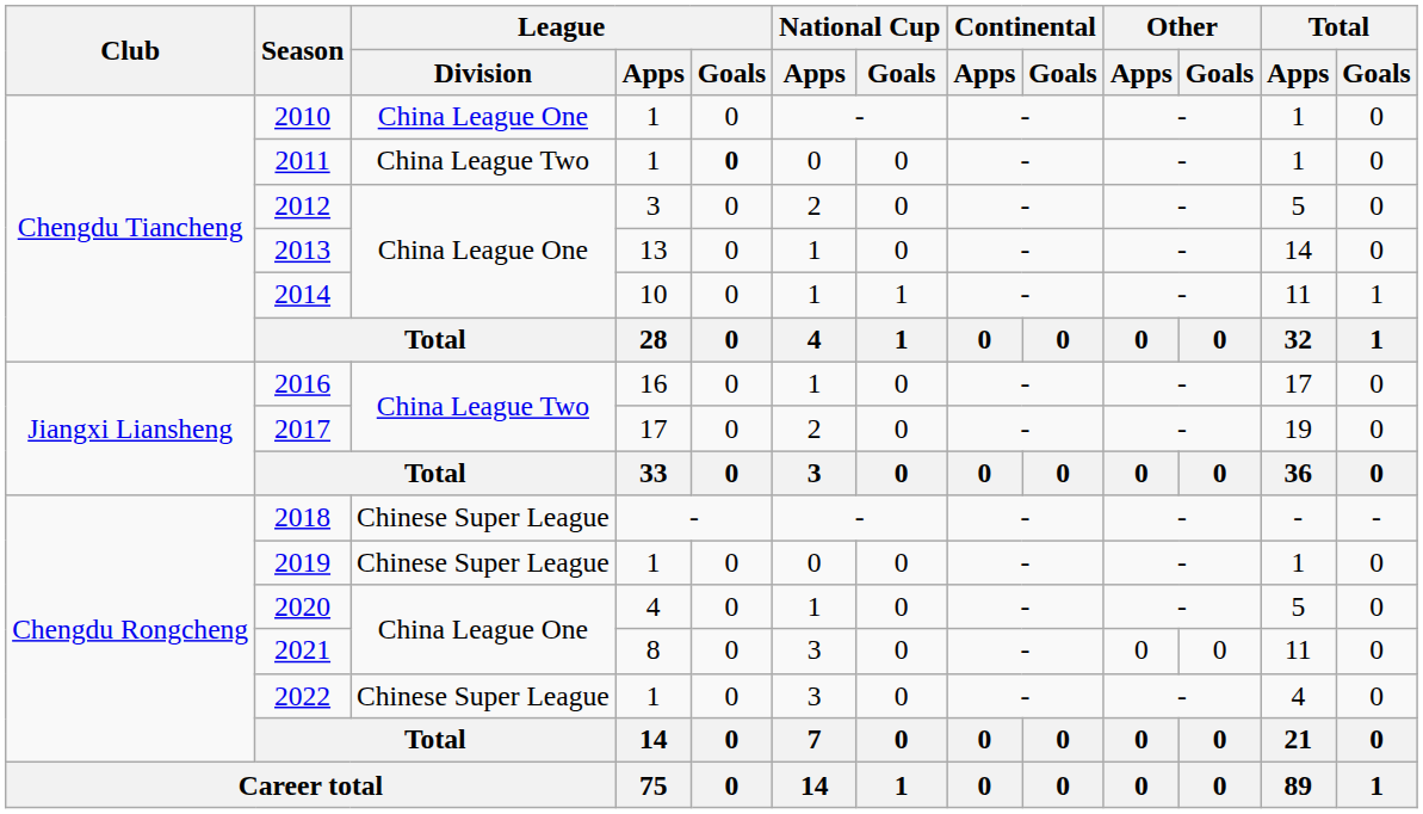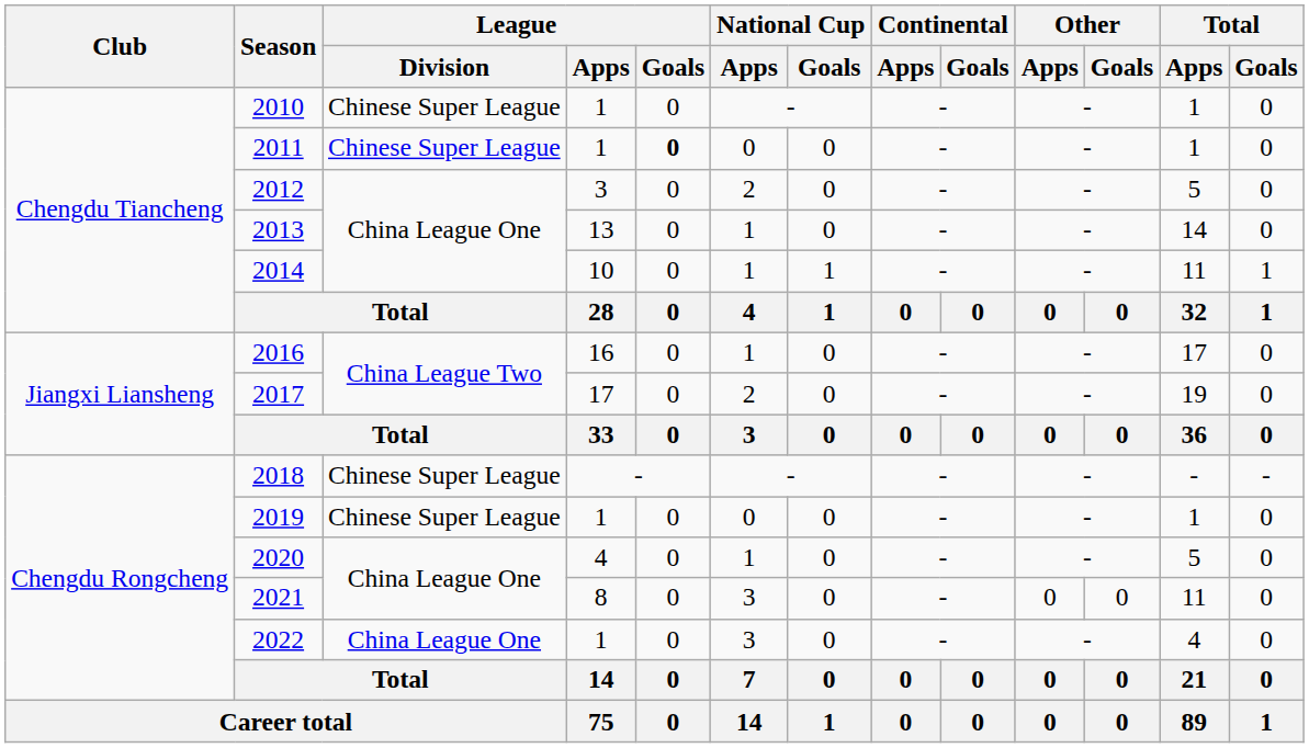 <table class="wikitable" style="text-align: center">
 <tr>
 <th rowspan="2">Club</th>
 <th rowspan="2">Season</th>
 <th colspan="3">League</th>
 <th colspan="2">National Cup</th>
 <th colspan="2">Continental</th>
 <th colspan="2">Other</th>
 <th colspan="2">Total</th>
 </tr>
 <tr>
 <th>Division</th>
 <th>Apps</th>
 <th>Goals</th>
 <th>Apps</th>
 <th>Goals</th>
 <th>Apps</th>
 <th>Goals</th>
 <th>Apps</th>
 <th>Goals</th>
 <th>Apps</th>
 <th>Goals</th>
 </tr>
 <tr>
 <td rowspan=6><a href='#'>Chengdu Tiancheng</a></td>
 <td><a href='#'>2010</a></td>
-<td><a href='#'>China League One</a></td>
+<td>Chinese Super League</td>
 <td>1</td>
 <td>0</td>
 <td colspan="2">-</td>
 <td colspan="2">-</td>
 <td colspan="2">-</td>
 <td>1</td>
 <td>0</td>
 </tr>
 <tr>
 <td><a href='#'>2011</a></td>
-<td>China League Two</td>
+<td><a href='#'>Chinese Super League</a></td>
 <td>1</td>
 <td><strong>0</strong></td>
 <td>0</td>
 <td>0</td>
 <td colspan="2">-</td>
 <td colspan="2">-</td>
 <td>1</td>
 <td>0</td>
 </tr>
 <tr>
 <td><a href='#'>2012</a></td>
 <td rowspan=3>China League One</td>
 <td>3</td>
 <td>0</td>
 <td>2</td>
 <td>0</td>
 <td colspan="2">-</td>
 <td colspan="2">-</td>
 <td>5</td>
 <td>0</td>
 </tr>
 <tr>
 <td><a href='#'>2013</a></td>
 <td>13</td>
 <td>0</td>
 <td>1</td>
 <td>0</td>
 <td colspan="2">-</td>
 <td colspan="2">-</td>
 <td>14</td>
 <td>0</td>
 </tr>
 <tr>
 <td><a href='#'>2014</a></td>
 <td>10</td>
 <td>0</td>
 <td>1</td>
 <td>1</td>
 <td colspan="2">-</td>
 <td colspan="2">-</td>
 <td>11</td>
 <td>1</td>
 </tr>
 <tr>
 <th colspan="2">Total</th>
 <th>28</th>
 <th>0</th>
 <th>4</th>
 <th>1</th>
 <th>0</th>
 <th>0</th>
 <th>0</th>
 <th>0</th>
 <th>32</th>
 <th>1</th>
 </tr>
 <tr>
 <td rowspan=3><a href='#'>Jiangxi Liansheng</a></td>
 <td><a href='#'>2016</a></td>
 <td rowspan="2"><a href='#'>China League Two</a></td>
 <td>16</td>
 <td>0</td>
 <td>1</td>
 <td>0</td>
 <td colspan="2">-</td>
 <td colspan="2">-</td>
 <td>17</td>
 <td>0</td>
 </tr>
 <tr>
 <td><a href='#'>2017</a></td>
 <td>17</td>
 <td>0</td>
 <td>2</td>
 <td>0</td>
 <td colspan="2">-</td>
 <td colspan="2">-</td>
 <td>19</td>
 <td>0</td>
 </tr>
 <tr>
 <th colspan="2">Total</th>
 <th>33</th>
 <th>0</th>
 <th>3</th>
 <th>0</th>
 <th>0</th>
 <th>0</th>
 <th>0</th>
 <th>0</th>
 <th>36</th>
 <th>0</th>
 </tr>
 <tr>
 <td rowspan=6><a href='#'>Chengdu Rongcheng</a></td>
 <td><a href='#'>2018</a></td>
 <td>Chinese Super League</td>
 <td colspan="2">-</td>
 <td colspan="2">-</td>
 <td colspan="2">-</td>
 <td colspan="2">-</td>
 <td>-</td>
 <td>-</td>
 </tr>
 <tr>
 <td><a href='#'>2019</a></td>
 <td>Chinese Super League</td>
 <td>1</td>
 <td>0</td>
 <td>0</td>
 <td>0</td>
 <td colspan="2">-</td>
 <td colspan="2">-</td>
 <td>1</td>
 <td>0</td>
 </tr>
 <tr>
 <td><a href='#'>2020</a></td>
 <td rowspan=2>China League One</td>
 <td>4</td>
 <td>0</td>
 <td>1</td>
 <td>0</td>
 <td colspan="2">-</td>
 <td colspan="2">-</td>
 <td>5</td>
 <td>0</td>
 </tr>
 <tr>
 <td><a href='#'>2021</a></td>
 <td>8</td>
 <td>0</td>
 <td>3</td>
 <td>0</td>
 <td colspan="2">-</td>
 <td>0</td>
 <td>0</td>
 <td>11</td>
 <td>0</td>
 </tr>
 <tr>
 <td><a href='#'>2022</a></td>
-<td>Chinese Super League</td>
+<td><a href='#'>China League One</a></td>
 <td>1</td>
 <td>0</td>
 <td>3</td>
 <td>0</td>
 <td colspan="2">-</td>
 <td colspan="2">-</td>
 <td>4</td>
 <td>0</td>
 </tr>
 <tr>
 <th colspan="2">Total</th>
 <th>14</th>
 <th>0</th>
 <th>7</th>
 <th>0</th>
 <th>0</th>
 <th>0</th>
 <th>0</th>
 <th>0</th>
 <th>21</th>
 <th>0</th>
 </tr>
 <tr>
 <th colspan=3>Career total</th>
 <th>75</th>
 <th>0</th>
 <th>14</th>
 <th>1</th>
 <th>0</th>
 <th>0</th>
 <th>0</th>
 <th>0</th>
 <th>89</th>
 <th>1</th>
 </tr>
 </table>
